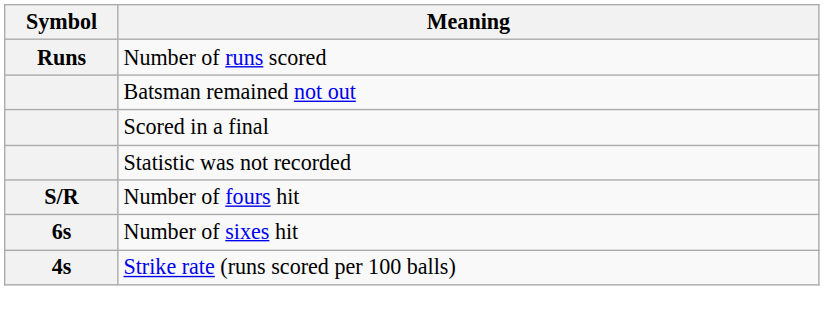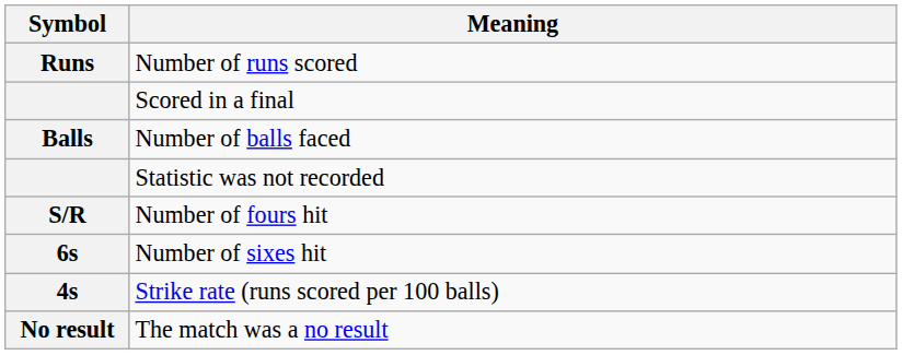 <table class="wikitable plainrowheaders">
 <tr>
 <th scope="col" style="width:75px">Symbol</th>
 <th scope="col" style="width:500px">Meaning</th>
 </tr>
 <tr>
 <th scope="row">Runs</th>
 <td>Number of <a href='#'>runs</a> scored</td>
 </tr>
 <tr>
 <th scope="row"></th>
-<td>Batsman remained <a href='#'>not out</a></td>
+<td>Scored in a final</td>
 </tr>
 <tr>
-<th scope="row"></th>
-<td>Scored in a final</td>
+<th scope="row">Balls</th>
+<td>Number of <a href='#'>balls</a> faced</td>
 </tr>
 <tr>
 <th scope="row"></th>
 <td>Statistic was not recorded</td>
 </tr>
 <tr>
 <th scope="row">S/R</th>
 <td>Number of <a href='#'>fours</a> hit</td>
 </tr>
 <tr>
 <th scope="row">6s</th>
 <td>Number of <a href='#'>sixes</a> hit</td>
 </tr>
 <tr>
 <th scope="row">4s</th>
 <td><a href='#'>Strike rate</a> (runs scored per 100 balls)</td>
 </tr>
+<tr>
+<th scope="row">No result</th>
+<td>The match was a <a href='#'>no result</a></td>
+</tr>
 </table>
